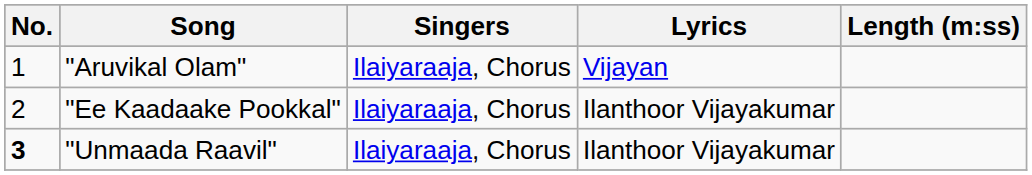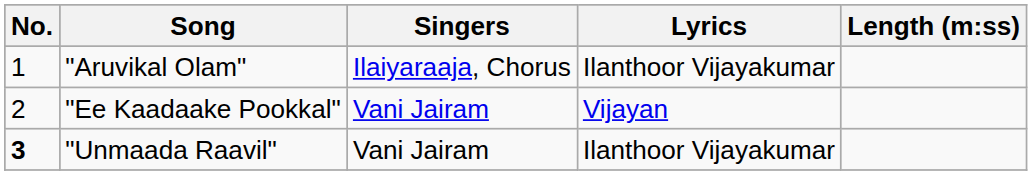 <table class="wikitable" style="font-size:95%;">
 <tr>
 <th>No.</th>
 <th>Song</th>
 <th>Singers</th>
 <th>Lyrics</th>
 <th>Length (m:ss)</th>
 </tr>
 <tr>
 <td>1</td>
 <td>"Aruvikal Olam"</td>
 <td><a href='#'>Ilaiyaraaja</a>, Chorus</td>
-<td><a href='#'>Vijayan</a></td>
+<td>Ilanthoor Vijayakumar</td>
 <td></td>
 </tr>
 <tr>
 <td>2</td>
 <td>"Ee Kaadaake Pookkal"</td>
-<td><a href='#'>Ilaiyaraaja</a>, Chorus</td>
-<td>Ilanthoor Vijayakumar</td>
+<td><a href='#'>Vani Jairam</a></td>
+<td><a href='#'>Vijayan</a></td>
 <td></td>
 </tr>
 <tr>
 <td><strong>3</strong></td>
 <td>"Unmaada Raavil"</td>
-<td><a href='#'>Ilaiyaraaja</a>, Chorus</td>
+<td>Vani Jairam</td>
 <td>Ilanthoor Vijayakumar</td>
 <td></td>
 </tr>
 </table>
